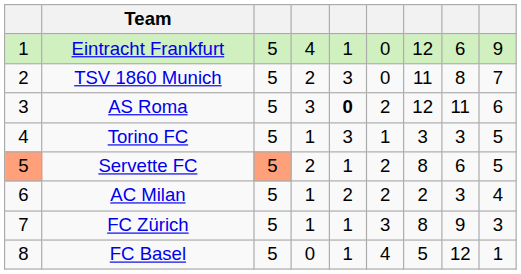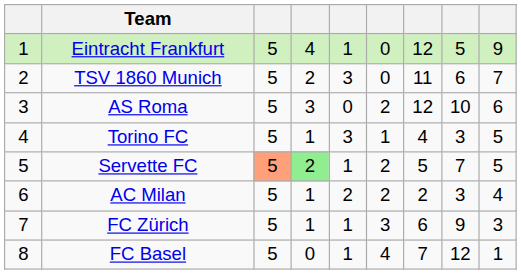 <table class="wikitable" style="text-align: center;">
 <tr>
 <th width="25"></th>
 <th width="175">Team</th>
 <th width="25"></th>
 <th width="25"></th>
 <th width="25"></th>
 <th width="25"></th>
 <th width="25"></th>
 <th width="25"></th>
 <th width="25"></th>
 </tr>
 <tr style="background: #D0F0C0">
 <td>1</td>
 <td><a href='#'>Eintracht Frankfurt</a></td>
 <td>5</td>
 <td>4</td>
 <td>1</td>
 <td>0</td>
 <td>12</td>
-<td>6</td>
+<td>5</td>
 <td>9</td>
 </tr>
 <tr>
 <td>2</td>
 <td><a href='#'>TSV 1860 Munich</a></td>
 <td>5</td>
 <td>2</td>
 <td>3</td>
 <td>0</td>
 <td>11</td>
-<td>8</td>
+<td>6</td>
 <td>7</td>
 </tr>
 <tr>
 <td>3</td>
 <td><a href='#'>AS Roma</a></td>
 <td>5</td>
 <td>3</td>
-<td><strong>0</strong></td>
+<td>0</td>
 <td>2</td>
 <td>12</td>
-<td>11</td>
+<td>10</td>
 <td>6</td>
 </tr>
 <tr>
 <td>4</td>
 <td><a href='#'>Torino FC</a></td>
 <td>5</td>
 <td>1</td>
 <td>3</td>
 <td>1</td>
-<td>3</td>
+<td>4</td>
 <td>3</td>
 <td>5</td>
 </tr>
 <tr>
-<td style="background: lightsalmon;">5</td>
+<td>5</td>
 <td><a href='#'>Servette FC</a></td>
 <td style="background: lightsalmon;">5</td>
-<td>2</td>
+<td style="background: lightgreen;">2</td>
 <td>1</td>
 <td>2</td>
-<td>8</td>
-<td>6</td>
+<td>5</td>
+<td>7</td>
 <td>5</td>
 </tr>
 <tr>
 <td>6</td>
 <td><a href='#'>AC Milan</a></td>
 <td>5</td>
 <td>1</td>
 <td>2</td>
 <td>2</td>
 <td>2</td>
 <td>3</td>
 <td>4</td>
 </tr>
 <tr>
 <td>7</td>
 <td><a href='#'>FC Zürich</a></td>
 <td>5</td>
 <td>1</td>
 <td>1</td>
 <td>3</td>
-<td>8</td>
+<td>6</td>
 <td>9</td>
 <td>3</td>
 </tr>
 <tr>
 <td>8</td>
 <td><a href='#'>FC Basel</a></td>
 <td>5</td>
 <td>0</td>
 <td>1</td>
 <td>4</td>
-<td>5</td>
+<td>7</td>
 <td>12</td>
 <td>1</td>
 </tr>
 </table>
